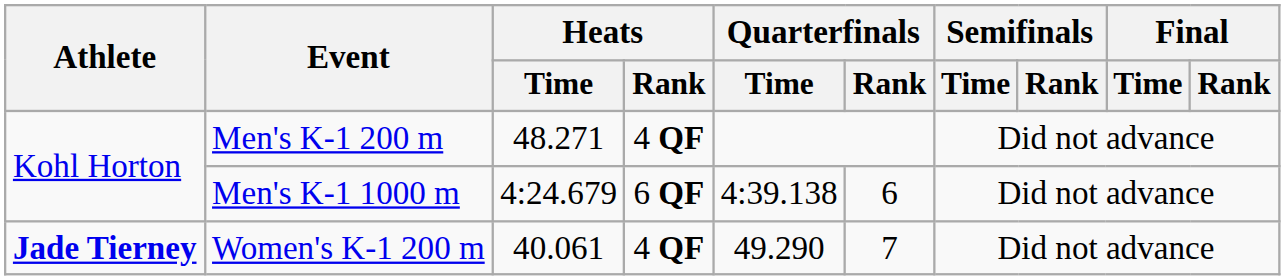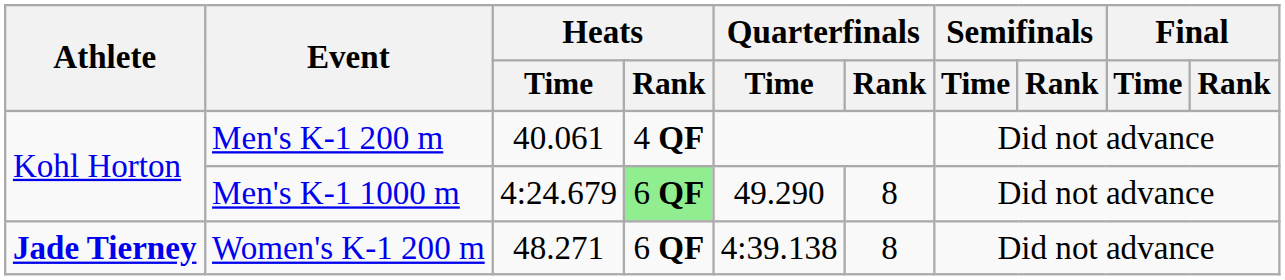 <table class=wikitable style="font-size:90%">
 <tr>
 <th rowspan="2">Athlete</th>
 <th rowspan="2">Event</th>
 <th colspan=2>Heats</th>
 <th colspan=2>Quarterfinals</th>
 <th colspan=2>Semifinals</th>
 <th colspan=2>Final</th>
 </tr>
 <tr style="font-size:95%">
 <th>Time</th>
 <th>Rank</th>
 <th>Time</th>
 <th>Rank</th>
 <th>Time</th>
 <th>Rank</th>
 <th>Time</th>
 <th>Rank</th>
 </tr>
 <tr align=center>
 <td align=left rowspan=2><a href='#'>Kohl Horton</a></td>
 <td align=left><a href='#'>Men's K-1 200 m</a></td>
-<td>48.271</td>
+<td>40.061</td>
 <td>4 <strong>QF</strong></td>
 <td colspan=2></td>
 <td colspan="4">Did not advance</td>
 </tr>
 <tr align=center>
 <td align=left><a href='#'>Men's K-1 1000 m</a></td>
 <td>4:24.679</td>
-<td>6 <strong>QF</strong></td>
-<td>4:39.138</td>
-<td>6</td>
+<td style="background: lightgreen;">6 <strong>QF</strong></td>
+<td>49.290</td>
+<td>8</td>
 <td colspan="4">Did not advance</td>
 </tr>
 <tr align=center>
 <td align=left><strong><a href='#'>Jade Tierney</a></strong></td>
 <td align=left><a href='#'>Women's K-1 200 m</a></td>
-<td>40.061</td>
-<td>4 <strong>QF</strong></td>
-<td>49.290</td>
-<td>7</td>
+<td>48.271</td>
+<td>6 <strong>QF</strong></td>
+<td>4:39.138</td>
+<td>8</td>
 <td colspan="4">Did not advance</td>
 </tr>
 </table>
